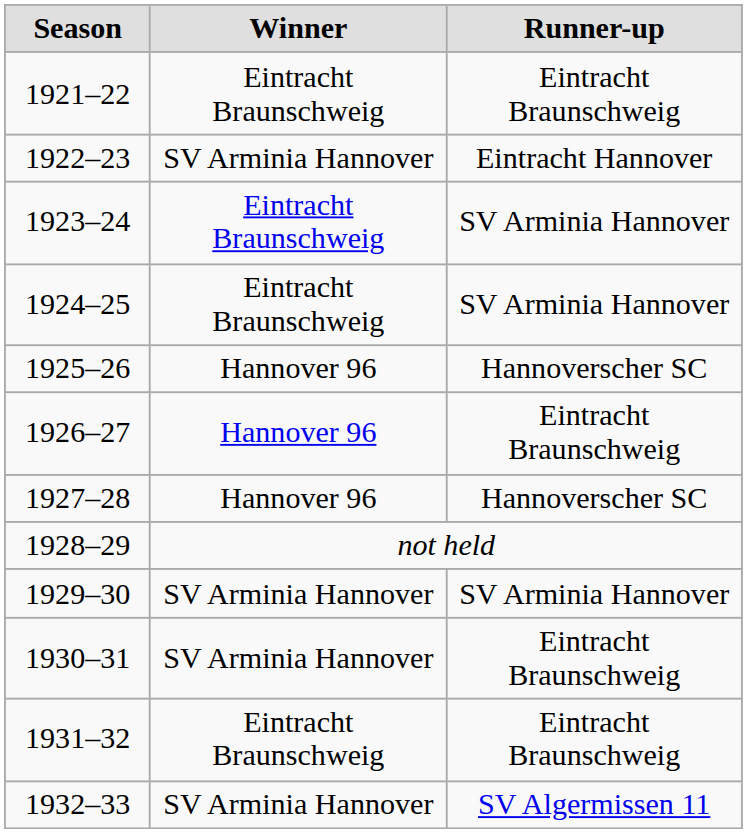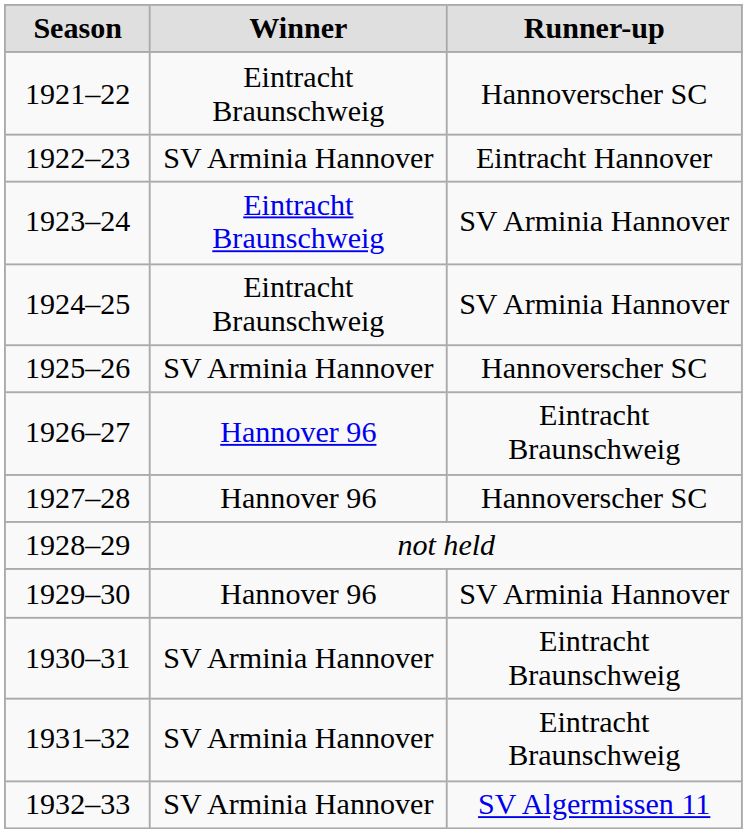 <table class="wikitable">
 <tr align="center" bgcolor="#dfdfdf">
 <td width="70"><strong>Season</strong></td>
 <td width="150"><strong>Winner</strong></td>
 <td width="150"><strong>Runner-up</strong></td>
 </tr>
 <tr align="center">
 <td>1921–22</td>
 <td>Eintracht Braunschweig</td>
-<td>Eintracht Braunschweig</td>
+<td>Hannoverscher SC</td>
 </tr>
 <tr align="center">
 <td>1922–23</td>
 <td>SV Arminia Hannover</td>
 <td>Eintracht Hannover</td>
 </tr>
 <tr align="center">
 <td>1923–24</td>
 <td><a href='#'>Eintracht Braunschweig</a></td>
 <td>SV Arminia Hannover</td>
 </tr>
 <tr align="center">
 <td>1924–25</td>
 <td>Eintracht Braunschweig</td>
 <td>SV Arminia Hannover</td>
 </tr>
 <tr align="center">
 <td>1925–26</td>
-<td>Hannover 96</td>
+<td>SV Arminia Hannover</td>
 <td>Hannoverscher SC</td>
 </tr>
 <tr align="center">
 <td>1926–27</td>
 <td><a href='#'>Hannover 96</a></td>
 <td>Eintracht Braunschweig</td>
 </tr>
 <tr align="center">
 <td>1927–28</td>
 <td>Hannover 96</td>
 <td>Hannoverscher SC</td>
 </tr>
 <tr align="center">
 <td>1928–29</td>
 <td colspan=2><em>not held</em></td>
 </tr>
 <tr align="center">
 <td>1929–30</td>
-<td>SV Arminia Hannover</td>
+<td>Hannover 96</td>
 <td>SV Arminia Hannover</td>
 </tr>
 <tr align="center">
 <td>1930–31</td>
 <td>SV Arminia Hannover</td>
 <td>Eintracht Braunschweig</td>
 </tr>
 <tr align="center">
 <td>1931–32</td>
-<td>Eintracht Braunschweig</td>
+<td>SV Arminia Hannover</td>
 <td>Eintracht Braunschweig</td>
 </tr>
 <tr align="center">
 <td>1932–33</td>
 <td>SV Arminia Hannover</td>
 <td><a href='#'>SV Algermissen 11</a></td>
 </tr>
 </table>
